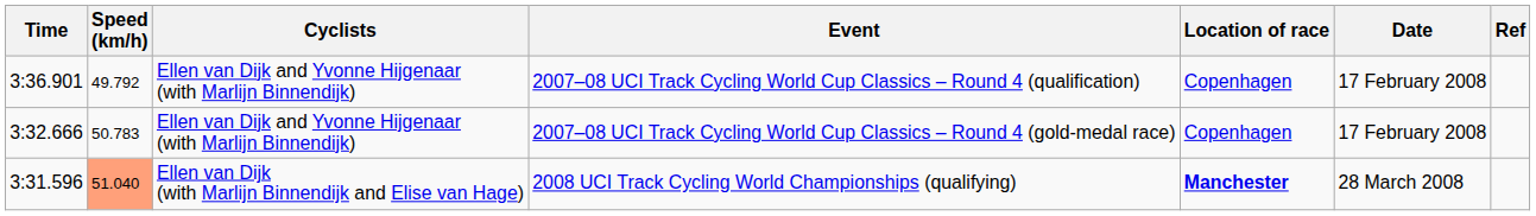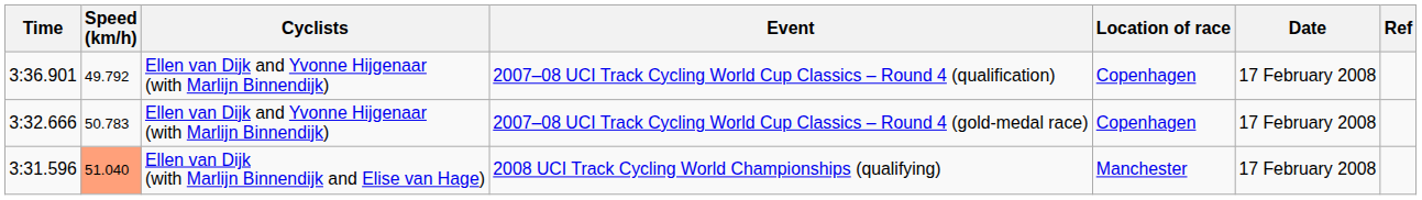 <table class="wikitable">
 <tr>
 <th>Time</th>
 <th>Speed<br>(km/h)</th>
 <th>Cyclists</th>
 <th>Event</th>
 <th>Location of race</th>
 <th>Date</th>
 <th>Ref</th>
 </tr>
 <tr>
 <td>3:36.901</td>
 <td><small>49.792</small></td>
 <td><a href='#'>Ellen van Dijk</a> and <a href='#'>Yvonne Hijgenaar</a><br>(with <a href='#'>Marlijn Binnendijk</a>)</td>
 <td><a href='#'>2007–08 UCI Track Cycling World Cup Classics – Round 4</a> (qualification)</td>
 <td> <a href='#'>Copenhagen</a></td>
 <td>17 February 2008</td>
 <td></td>
 </tr>
 <tr>
 <td>3:32.666</td>
 <td><small>50.783</small></td>
 <td><a href='#'>Ellen van Dijk</a> and <a href='#'>Yvonne Hijgenaar</a><br>(with <a href='#'>Marlijn Binnendijk</a>)</td>
 <td><a href='#'>2007–08 UCI Track Cycling World Cup Classics – Round 4</a> (gold-medal race)</td>
 <td> <a href='#'>Copenhagen</a></td>
 <td>17 February 2008</td>
 <td></td>
 </tr>
 <tr>
 <td>3:31.596</td>
 <td style="background: lightsalmon;"><small>51.040</small></td>
 <td><a href='#'>Ellen van Dijk</a><br>(with <a href='#'>Marlijn Binnendijk</a> and <a href='#'>Elise van Hage</a>)</td>
 <td><a href='#'>2008 UCI Track Cycling World Championships</a> (qualifying)</td>
-<td><strong> <a href='#'>Manchester</a></strong></td>
-<td>28 March 2008</td>
+<td> <a href='#'>Manchester</a></td>
+<td>17 February 2008</td>
 <td></td>
 </tr>
 </table>
